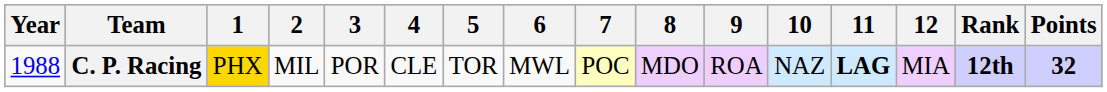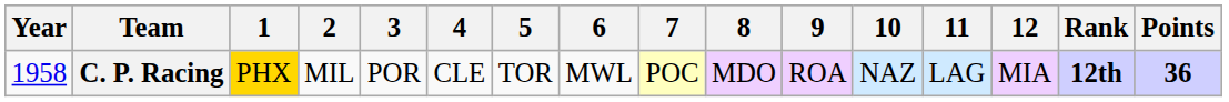 <table class="wikitable" style="text-align:center; font-size:95%">
 <tr>
 <th>Year</th>
 <th>Team</th>
 <th>1</th>
 <th>2</th>
 <th>3</th>
 <th>4</th>
 <th>5</th>
 <th>6</th>
 <th>7</th>
 <th>8</th>
 <th>9</th>
 <th>10</th>
 <th>11</th>
 <th>12</th>
 <th>Rank</th>
 <th>Points</th>
 </tr>
 <tr>
-<td><a href='#'>1988</a></td>
+<td><a href='#'>1958</a></td>
 <th>C. P. Racing</th>
 <td style="background: gold;">PHX</td>
 <td>MIL</td>
 <td>POR</td>
 <td>CLE</td>
 <td>TOR</td>
 <td>MWL</td>
 <td style="background:#FFFFBF;">POC<br></td>
 <td style="background:#EFCFFF;">MDO<br></td>
 <td style="background:#EFCFFF;">ROA<br></td>
 <td style="background:#CFEAFF;">NAZ<br></td>
-<td style="background:#CFEAFF;"><strong>LAG<br></strong></td>
+<td style="background:#CFEAFF;">LAG<br></td>
 <td style="background:#EFCFFF;">MIA<br></td>
 <td style="background:#CFCFFF;"><strong>12th</strong></td>
-<td style="background:#CFCFFF;"><strong>32</strong></td>
+<td style="background:#CFCFFF;"><strong>36</strong></td>
 </tr>
 </table>
